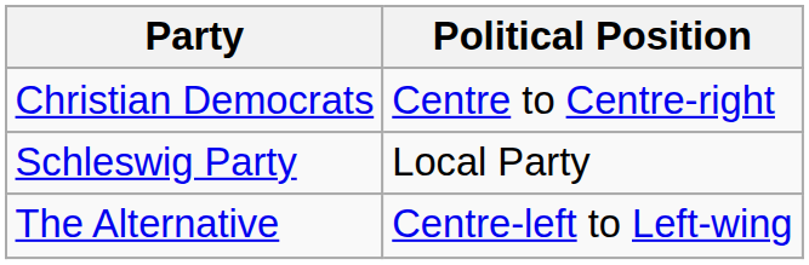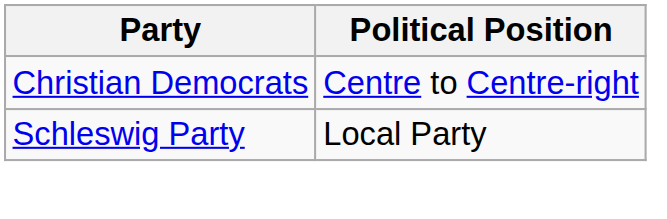 <table class="wikitable mw-collapsible mw-collapsed">
 <tr>
 <th>Party</th>
 <th>Political Position</th>
 </tr>
 <tr>
 <td><a href='#'>Christian Democrats</a></td>
 <td><a href='#'>Centre</a> to <a href='#'>Centre-right</a></td>
 </tr>
 <tr>
 <td><a href='#'>Schleswig Party</a></td>
 <td>Local Party</td>
 </tr>
-<tr>
-<td><a href='#'>The Alternative</a></td>
-<td><a href='#'>Centre-left</a> to <a href='#'>Left-wing</a></td>
-</tr>
 </table>
